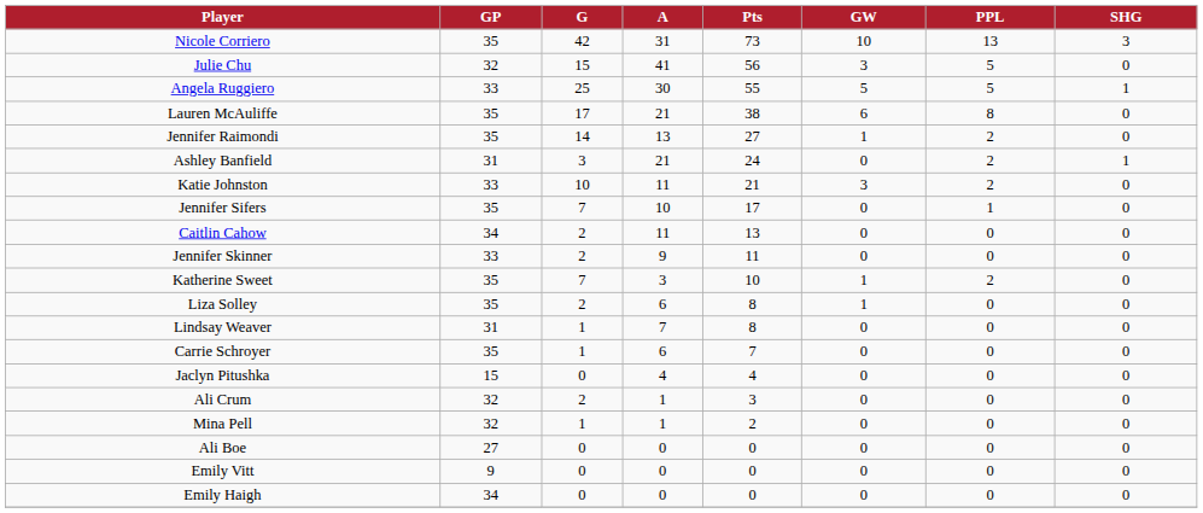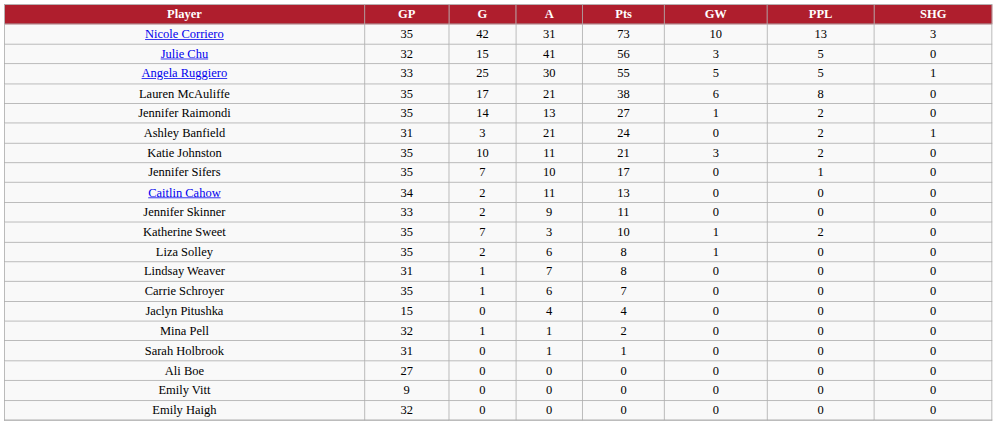 <table class="wikitable" width="80%">
 <tr align="center"  style=" background:#AF1E2D;color:#FFFFFF;">
 <td><strong>Player</strong></td>
 <td><strong>GP</strong></td>
 <td><strong>G</strong></td>
 <td><strong>A</strong></td>
 <td><strong>Pts</strong></td>
 <td><strong>GW</strong></td>
 <td><strong>PPL</strong></td>
 <td><strong>SHG</strong></td>
 </tr>
 <tr align="center" bgcolor="">
 <td><a href='#'>Nicole Corriero</a></td>
 <td>35</td>
 <td>42</td>
 <td>31</td>
 <td>73</td>
 <td>10</td>
 <td>13</td>
 <td>3</td>
 </tr>
 <tr align="center" bgcolor="">
 <td><a href='#'>Julie Chu</a></td>
 <td>32</td>
 <td>15</td>
 <td>41</td>
 <td>56</td>
 <td>3</td>
 <td>5</td>
 <td>0</td>
 </tr>
 <tr align="center" bgcolor="">
 <td><a href='#'>Angela Ruggiero</a></td>
 <td>33</td>
 <td>25</td>
 <td>30</td>
 <td>55</td>
 <td>5</td>
 <td>5</td>
 <td>1</td>
 </tr>
 <tr align="center" bgcolor="">
 <td>Lauren McAuliffe</td>
 <td>35</td>
 <td>17</td>
 <td>21</td>
 <td>38</td>
 <td>6</td>
 <td>8</td>
 <td>0</td>
 </tr>
 <tr align="center" bgcolor="">
 <td>Jennifer Raimondi</td>
 <td>35</td>
 <td>14</td>
 <td>13</td>
 <td>27</td>
 <td>1</td>
 <td>2</td>
 <td>0</td>
 </tr>
 <tr align="center" bgcolor="">
 <td>Ashley Banfield</td>
 <td>31</td>
 <td>3</td>
 <td>21</td>
 <td>24</td>
 <td>0</td>
 <td>2</td>
 <td>1</td>
 </tr>
 <tr align="center" bgcolor="">
 <td>Katie Johnston</td>
-<td>33</td>
+<td>35</td>
 <td>10</td>
 <td>11</td>
 <td>21</td>
 <td>3</td>
 <td>2</td>
 <td>0</td>
 </tr>
 <tr align="center" bgcolor="">
 <td>Jennifer Sifers</td>
 <td>35</td>
 <td>7</td>
 <td>10</td>
 <td>17</td>
 <td>0</td>
 <td>1</td>
 <td>0</td>
 </tr>
 <tr align="center" bgcolor="">
 <td><a href='#'>Caitlin Cahow</a></td>
 <td>34</td>
 <td>2</td>
 <td>11</td>
 <td>13</td>
 <td>0</td>
 <td>0</td>
 <td>0</td>
 </tr>
 <tr align="center" bgcolor="">
 <td>Jennifer Skinner</td>
 <td>33</td>
 <td>2</td>
 <td>9</td>
 <td>11</td>
 <td>0</td>
 <td>0</td>
 <td>0</td>
 </tr>
 <tr align="center" bgcolor="">
 <td>Katherine Sweet</td>
 <td>35</td>
 <td>7</td>
 <td>3</td>
 <td>10</td>
 <td>1</td>
 <td>2</td>
 <td>0</td>
 </tr>
 <tr align="center" bgcolor="">
 <td>Liza Solley</td>
 <td>35</td>
 <td>2</td>
 <td>6</td>
 <td>8</td>
 <td>1</td>
 <td>0</td>
 <td>0</td>
 </tr>
 <tr align="center" bgcolor="">
 <td>Lindsay Weaver</td>
 <td>31</td>
 <td>1</td>
 <td>7</td>
 <td>8</td>
 <td>0</td>
 <td>0</td>
 <td>0</td>
 </tr>
 <tr align="center" bgcolor="">
 <td>Carrie Schroyer</td>
 <td>35</td>
 <td>1</td>
 <td>6</td>
 <td>7</td>
 <td>0</td>
 <td>0</td>
 <td>0</td>
 </tr>
 <tr align="center" bgcolor="">
 <td>Jaclyn Pitushka</td>
 <td>15</td>
 <td>0</td>
 <td>4</td>
 <td>4</td>
 <td>0</td>
 <td>0</td>
 <td>0</td>
 </tr>
 <tr align="center" bgcolor="">
-<td>Ali Crum</td>
+<td>Mina Pell</td>
 <td>32</td>
+<td>1</td>
+<td>1</td>
 <td>2</td>
-<td>1</td>
-<td>3</td>
 <td>0</td>
 <td>0</td>
 <td>0</td>
 </tr>
 <tr align="center" bgcolor="">
-<td>Mina Pell</td>
-<td>32</td>
+<td>Sarah Holbrook</td>
+<td>31</td>
+<td>0</td>
 <td>1</td>
 <td>1</td>
-<td>2</td>
 <td>0</td>
 <td>0</td>
 <td>0</td>
 </tr>
 <tr align="center" bgcolor="">
 <td>Ali Boe</td>
 <td>27</td>
 <td>0</td>
 <td>0</td>
 <td>0</td>
 <td>0</td>
 <td>0</td>
 <td>0</td>
 </tr>
 <tr align="center" bgcolor="">
 <td>Emily Vitt</td>
 <td>9</td>
 <td>0</td>
 <td>0</td>
 <td>0</td>
 <td>0</td>
 <td>0</td>
 <td>0</td>
 </tr>
 <tr align="center" bgcolor="">
 <td>Emily Haigh</td>
-<td>34</td>
+<td>32</td>
 <td>0</td>
 <td>0</td>
 <td>0</td>
 <td>0</td>
 <td>0</td>
 <td>0</td>
 </tr>
 <tr align="center" bgcolor="">
 </tr>
 </table>
